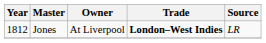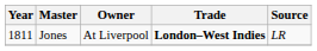 <table class=" wikitable">
 <tr>
 <th>Year</th>
 <th>Master</th>
 <th>Owner</th>
 <th>Trade</th>
 <th>Source</th>
 </tr>
 <tr>
-<td>1812</td>
+<td>1811</td>
 <td>Jones</td>
 <td>At Liverpool</td>
 <td><strong>London–West Indies</strong></td>
 <td><em>LR</em></td>
 </tr>
 <tr>
 </tr>
 </table>
